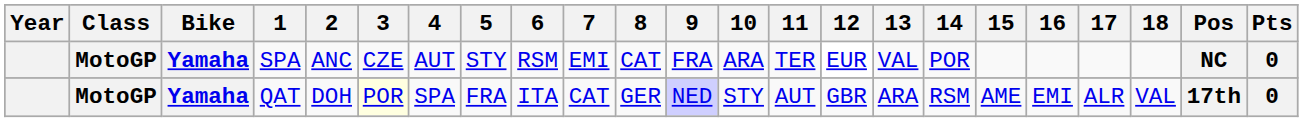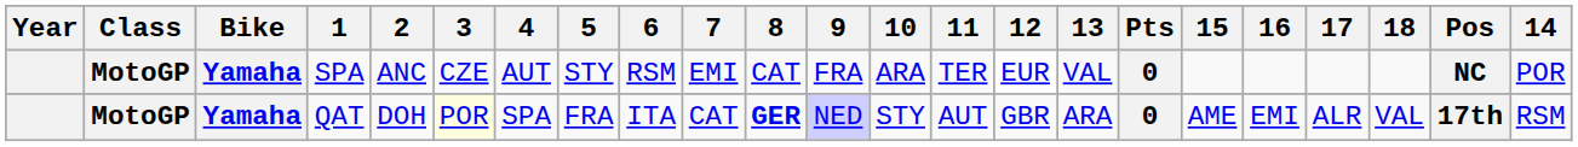 <table class="wikitable" style="text-align:center;">
 <tr>
 <th>Year</th>
 <th>Class</th>
 <th>Bike</th>
 <th>1</th>
 <th>2</th>
 <th>3</th>
 <th>4</th>
 <th>5</th>
 <th>6</th>
 <th>7</th>
 <th>8</th>
 <th>9</th>
 <th>10</th>
 <th>11</th>
 <th>12</th>
 <th>13</th>
-<th>14</th>
+<th>Pts</th>
 <th>15</th>
 <th>16</th>
 <th>17</th>
 <th>18</th>
 <th>Pos</th>
-<th>Pts</th>
+<th>14</th>
 </tr>
 <tr>
 <th></th>
 <th>MotoGP</th>
 <th><a href='#'>Yamaha</a></th>
 <td><a href='#'>SPA</a></td>
 <td><a href='#'>ANC</a></td>
 <td><a href='#'>CZE</a></td>
 <td><a href='#'>AUT</a></td>
 <td><a href='#'>STY</a></td>
 <td><a href='#'>RSM</a></td>
 <td><a href='#'>EMI</a></td>
 <td><a href='#'>CAT</a></td>
 <td><a href='#'>FRA</a></td>
 <td><a href='#'>ARA</a></td>
 <td><a href='#'>TER</a></td>
 <td style="background:#FFFFFF;"><a href='#'>EUR</a><br></td>
 <td><a href='#'>VAL</a></td>
-<td><a href='#'>POR</a></td>
+<th>0</th>
 <td></td>
 <td></td>
 <td></td>
 <td></td>
 <th>NC</th>
-<th>0</th>
+<td><a href='#'>POR</a></td>
 </tr>
 <tr>
 <th></th>
 <th>MotoGP</th>
 <th><a href='#'>Yamaha</a></th>
 <td><a href='#'>QAT</a></td>
 <td><a href='#'>DOH</a></td>
 <td style="background: lightyellow;"><a href='#'>POR</a></td>
 <td><a href='#'>SPA</a></td>
 <td><a href='#'>FRA</a></td>
 <td><a href='#'>ITA</a></td>
 <td><a href='#'>CAT</a></td>
-<td><a href='#'>GER</a></td>
+<td><strong><a href='#'>GER</a></strong></td>
 <td style="background:#CFCFFF;"><a href='#'>NED</a><br></td>
 <td><a href='#'>STY</a></td>
 <td><a href='#'>AUT</a></td>
 <td><a href='#'>GBR</a></td>
 <td><a href='#'>ARA</a></td>
-<td><a href='#'>RSM</a></td>
+<th>0</th>
 <td><a href='#'>AME</a></td>
 <td><a href='#'>EMI</a></td>
 <td><a href='#'>ALR</a></td>
 <td><a href='#'>VAL</a></td>
 <th>17th</th>
-<th>0</th>
+<td><a href='#'>RSM</a></td>
 </tr>
 </table>
